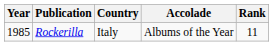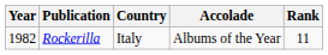 <table class="wikitable">
 <tr>
 <th>Year</th>
 <th>Publication</th>
 <th>Country</th>
 <th>Accolade</th>
 <th>Rank</th>
 </tr>
 <tr>
-<td>1985</td>
+<td>1982</td>
 <td><em><a href='#'>Rockerilla</a></em></td>
 <td>Italy</td>
 <td>Albums of the Year</td>
 <td style="text-align:center;">11</td>
 </tr>
 </table>
